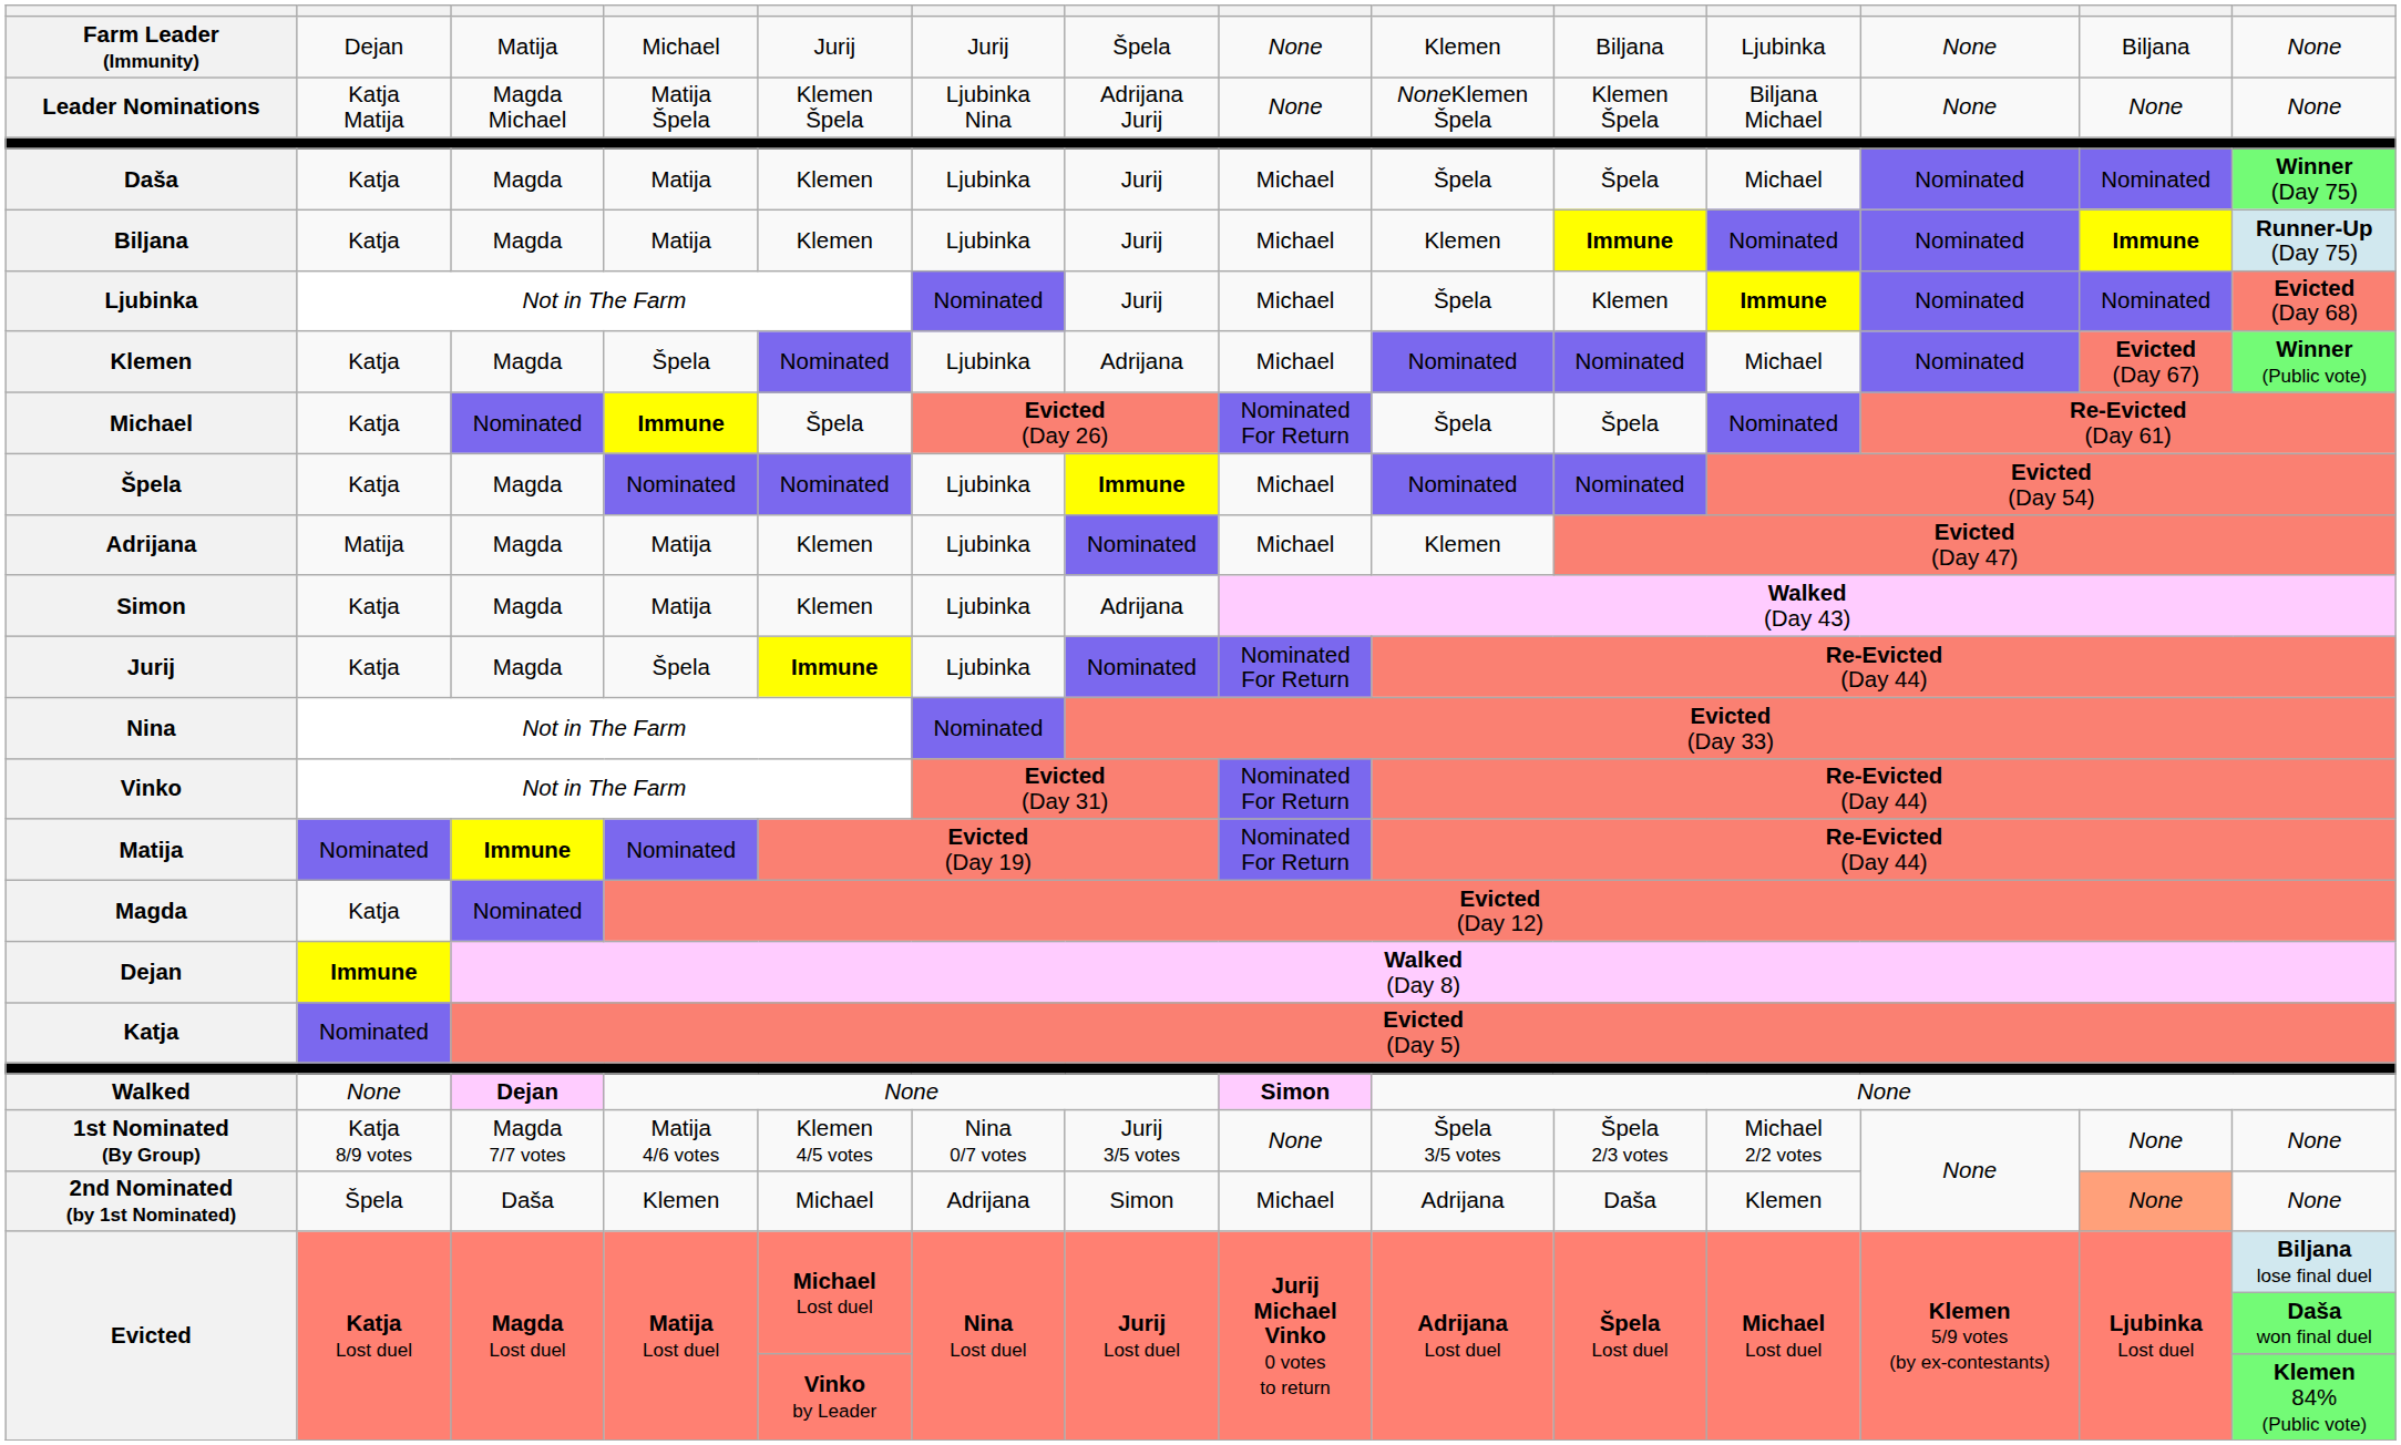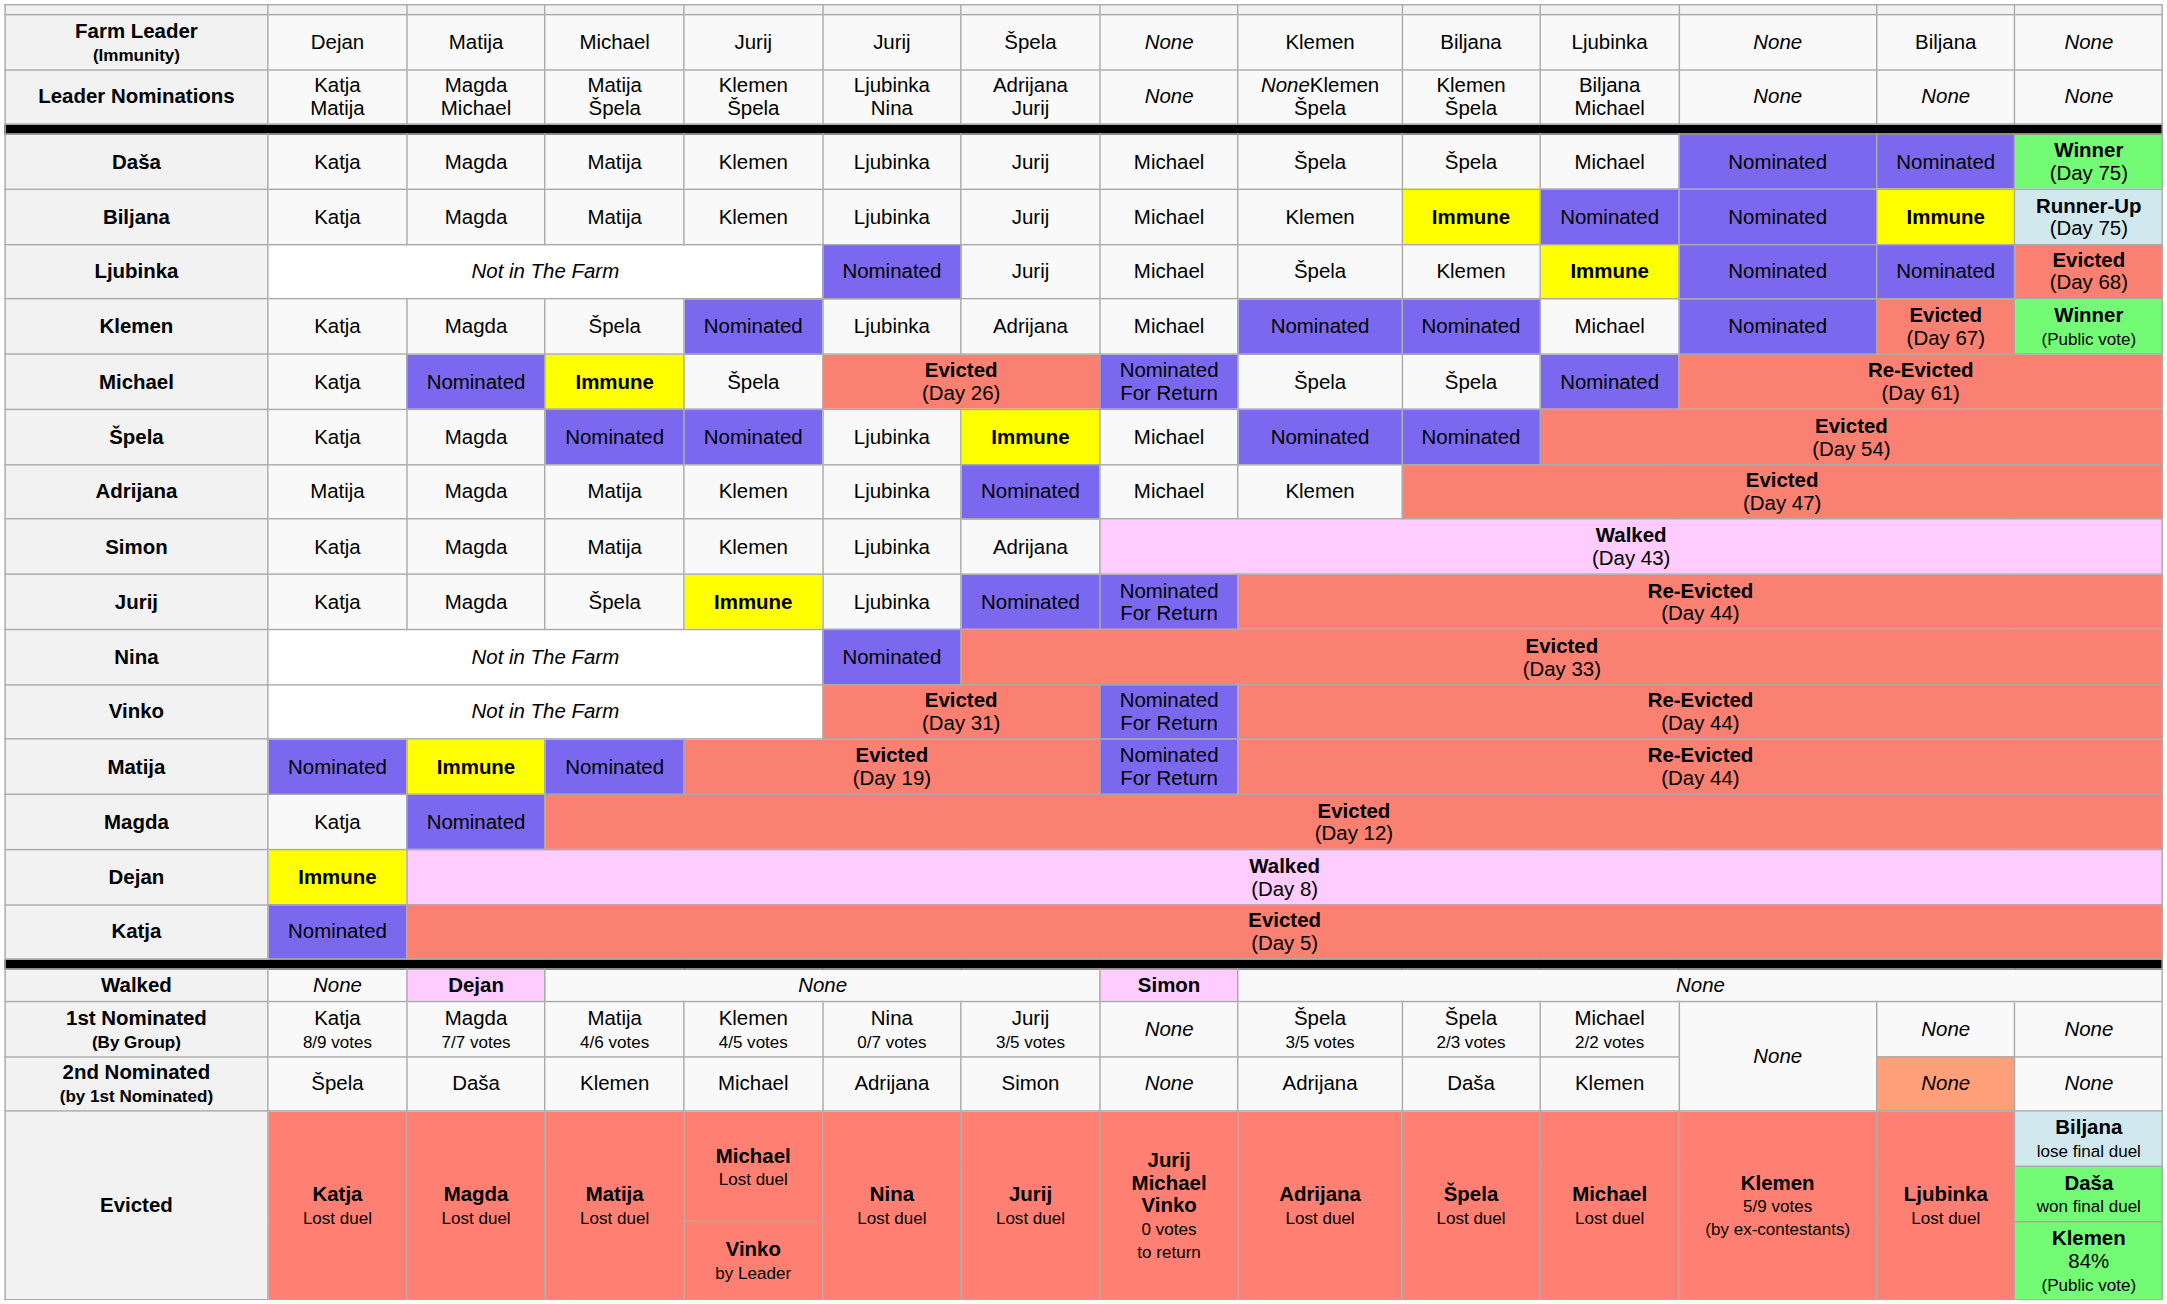 <table class="wikitable" style="font-size:90%; text-align:center; width: 96%; margin-left: auto; margin-right: auto;">
 <tr>
 <th></th>
 <th></th>
 <th></th>
 <th></th>
 <th></th>
 <th></th>
 <th></th>
 <th></th>
 <th></th>
 <th></th>
 <th></th>
 <th></th>
 <th></th>
 <th colspan=2></th>
 </tr>
 <tr>
 <th>Farm Leader<br><small>(Immunity)</small></th>
 <td>Dejan</td>
 <td>Matija</td>
 <td>Michael</td>
 <td>Jurij</td>
 <td>Jurij</td>
 <td>Špela</td>
 <td><em>None</em></td>
 <td>Klemen</td>
 <td>Biljana</td>
 <td>Ljubinka</td>
 <td><em>None</em></td>
 <td>Biljana</td>
 <td colspan=2><em>None</em></td>
 </tr>
 <tr>
 <th>Leader Nominations</th>
 <td>Katja<br>Matija</td>
 <td>Magda<br>Michael</td>
 <td>Matija<br>Špela</td>
 <td>Klemen<br>Špela</td>
 <td>Ljubinka<br>Nina</td>
 <td>Adrijana<br>Jurij</td>
 <td><em>None</em></td>
 <td><em>None</em>Klemen<br>Špela</td>
 <td>Klemen<br>Špela</td>
 <td>Biljana<br>Michael</td>
 <td><em>None</em></td>
 <td><em>None</em></td>
 <td colspan=2><em>None</em></td>
 </tr>
 <tr>
 <th style="background:#000000;" colspan="15"></th>
 </tr>
 <tr>
 <th>Daša</th>
 <td>Katja</td>
 <td>Magda</td>
 <td>Matija</td>
 <td>Klemen</td>
 <td>Ljubinka</td>
 <td>Jurij</td>
 <td>Michael</td>
 <td>Špela</td>
 <td>Špela</td>
 <td>Michael</td>
 <td style="background:#7b68ee;">Nominated</td>
 <td style="background:#7b68ee;">Nominated</td>
 <td style="background:#73FB76" colspan=2><strong>Winner</strong> <br> (Day 75)</td>
 </tr>
 <tr>
 <th>Biljana</th>
 <td>Katja</td>
 <td>Magda</td>
 <td>Matija</td>
 <td>Klemen</td>
 <td>Ljubinka</td>
 <td>Jurij</td>
 <td>Michael</td>
 <td>Klemen</td>
 <td style="background:yellow; text-align:center;"><strong>Immune</strong></td>
 <td style="background:#7b68ee;">Nominated</td>
 <td style="background:#7b68ee;">Nominated</td>
 <td style="background:yellow; text-align:center;"><strong>Immune</strong></td>
 <td style="background:#D1E8EF" colspan=2><strong>Runner-Up</strong> <br> (Day 75)</td>
 </tr>
 <tr>
 <th>Ljubinka</th>
 <td style="background:white; text-align:center;" colspan="4"><em>Not in The Farm</em></td>
 <td style="background:#7b68ee;">Nominated</td>
 <td>Jurij</td>
 <td>Michael</td>
 <td>Špela</td>
 <td>Klemen</td>
 <td style="background:yellow; text-align:center;"><strong>Immune</strong></td>
 <td style="background:#7b68ee;">Nominated</td>
 <td style="background:#7b68ee;">Nominated</td>
 <td style="background:salmon; text-align:center;" colspan=2><strong>Evicted</strong> <br> (Day 68)</td>
 </tr>
 <tr>
 <th>Klemen</th>
 <td>Katja</td>
 <td>Magda</td>
 <td>Špela</td>
 <td style="background:#7b68ee;">Nominated</td>
 <td>Ljubinka</td>
 <td>Adrijana</td>
 <td>Michael</td>
 <td style="background:#7b68ee;">Nominated</td>
 <td style="background:#7b68ee;">Nominated</td>
 <td>Michael</td>
 <td style="background:#7b68ee;">Nominated</td>
 <td style="background:salmon; text-align:center;" colspan=2><strong>Evicted</strong> <br> (Day 67)</td>
 <td style="background:#73FB76"><strong>Winner</strong><br><small>(Public vote)</small></td>
 </tr>
 <tr>
 <th>Michael</th>
 <td>Katja</td>
 <td style="background:#7b68ee;">Nominated</td>
 <td style="background:yellow; text-align:center;"><strong>Immune</strong></td>
 <td>Špela</td>
 <td style="background:salmon; text-align:center;" colspan=2><strong>Evicted</strong> <br> (Day 26)</td>
 <td style="background:#7b68ee;">Nominated<br>For Return</td>
 <td>Špela</td>
 <td>Špela</td>
 <td style="background:#7b68ee;">Nominated</td>
 <td style="background:salmon; text-align:center;" colspan=4><strong>Re-Evicted</strong> <br> (Day 61)</td>
 </tr>
 <tr>
 <th>Špela</th>
 <td>Katja</td>
 <td>Magda</td>
 <td style="background:#7b68ee;">Nominated</td>
 <td style="background:#7b68ee;">Nominated</td>
 <td>Ljubinka</td>
 <td style="background:yellow; text-align:center;"><strong>Immune</strong></td>
 <td>Michael</td>
 <td style="background:#7b68ee;">Nominated</td>
 <td style="background:#7b68ee;">Nominated</td>
 <td style="background:salmon; text-align:center;" colspan=5><strong>Evicted</strong> <br> (Day 54)</td>
 </tr>
 <tr>
 <th>Adrijana</th>
 <td>Matija</td>
 <td>Magda</td>
 <td>Matija</td>
 <td>Klemen</td>
 <td>Ljubinka</td>
 <td style="background:#7b68ee;">Nominated</td>
 <td>Michael</td>
 <td>Klemen</td>
 <td style="background:salmon; text-align:center;" colspan=6><strong>Evicted</strong> <br> (Day 47)</td>
 </tr>
 <tr>
 <th>Simon</th>
 <td>Katja</td>
 <td>Magda</td>
 <td>Matija</td>
 <td>Klemen</td>
 <td>Ljubinka</td>
 <td>Adrijana</td>
 <td style="background:#fcf; text-align:center;" colspan=8><strong>Walked</strong> <br> (Day 43)</td>
 </tr>
 <tr>
 <th>Jurij</th>
 <td>Katja</td>
 <td>Magda</td>
 <td>Špela</td>
 <td style="background:yellow; text-align:center;"><strong>Immune</strong></td>
 <td>Ljubinka</td>
 <td style="background:#7b68ee;">Nominated</td>
 <td style="background:#7b68ee;">Nominated<br>For Return</td>
 <td style="background:salmon; text-align:center;" colspan="7"><strong>Re-Evicted</strong> <br> (Day 44)</td>
 </tr>
 <tr>
 <th>Nina</th>
 <td style="background:white; text-align:center;" colspan="4"><em>Not in The Farm</em></td>
 <td style="background:#7b68ee;">Nominated</td>
 <td style="background:salmon; text-align:center;" colspan="9"><strong>Evicted</strong> <br> (Day 33)</td>
 </tr>
 <tr>
 <th>Vinko</th>
 <td style="background:white; text-align:center;" colspan="4"><em>Not in The Farm</em></td>
 <td style="background:salmon; text-align:center;" colspan="2"><strong>Evicted</strong><br> (Day 31)</td>
 <td style="background:#7b68ee;">Nominated<br>For Return</td>
 <td style="background:salmon; text-align:center;" colspan="7"><strong>Re-Evicted</strong><br> (Day 44)</td>
 </tr>
 <tr>
 <th>Matija</th>
 <td style="background:#7b68ee;">Nominated</td>
 <td style="background:yellow; text-align:center;"><strong>Immune</strong></td>
 <td style="background:#7b68ee;">Nominated</td>
 <td style="background:salmon; text-align:center;" colspan="3"><strong>Evicted</strong> <br> (Day 19)</td>
 <td style="background:#7b68ee;">Nominated<br>For Return</td>
 <td style="background:salmon; text-align:center;" colspan="7"><strong>Re-Evicted</strong> <br> (Day 44)</td>
 </tr>
 <tr>
 <th>Magda</th>
 <td>Katja</td>
 <td style="background:#7b68ee;">Nominated</td>
 <td style="background:salmon; text-align:center;" colspan="12"><strong>Evicted</strong> <br> (Day 12)</td>
 </tr>
 <tr>
 <th>Dejan</th>
 <td style="background:yellow; text-align:center;"><strong>Immune</strong></td>
 <td style="background:#fcf; text-align:center;" colspan="13"><strong>Walked</strong> <br> (Day 8)</td>
 </tr>
 <tr>
 <th>Katja</th>
 <td style="background:#7b68ee;">Nominated</td>
 <td style="background:salmon; text-align:center;" colspan="13"><strong>Evicted</strong> <br> (Day 5)</td>
 </tr>
 <tr>
 <th style="background:#000000;" colspan="15"></th>
 </tr>
 <tr>
 <th>Walked</th>
 <td colspan="1"><em>None</em></td>
 <td style="background:#fcf;"><strong>Dejan</strong></td>
 <td colspan="4"><em>None</em></td>
 <td style="background:#fcf;"><strong>Simon</strong></td>
 <td colspan="7"><em>None</em></td>
 </tr>
 <tr>
 <th>1st Nominated<br><small>(By Group)</small></th>
 <td>Katja<br><small>8/9 votes</small></td>
 <td>Magda<br><small>7/7 votes</small></td>
 <td>Matija<br><small>4/6 votes</small></td>
 <td>Klemen<br><small>4/5 votes</small></td>
 <td>Nina<br><small>0/7 votes</small></td>
 <td>Jurij<br><small>3/5 votes</small></td>
 <td><em>None</em></td>
 <td>Špela<br><small>3/5 votes</small></td>
 <td>Špela<br><small>2/3 votes</small></td>
 <td>Michael<br><small>2/2 votes</small></td>
 <td rowspan="2"><em>None</em></td>
 <td><em>None</em></td>
 <td colspan=2><em>None</em></td>
 </tr>
 <tr>
 <th>2nd Nominated<br><small>(by 1st Nominated)</small></th>
 <td>Špela</td>
 <td>Daša</td>
 <td>Klemen</td>
 <td>Michael</td>
 <td>Adrijana</td>
 <td>Simon</td>
-<td>Michael</td>
+<td><em>None</em></td>
 <td>Adrijana</td>
 <td>Daša</td>
 <td>Klemen</td>
 <td style="background: lightsalmon;"><em>None</em></td>
 <td colspan=2><em>None</em></td>
 </tr>
 <tr>
 <th rowspan="4">Evicted</th>
 <td rowspan="4" style="background:#FF8072"><strong>Katja</strong><br><small>Lost duel</small></td>
 <td rowspan="4" style="background:#FF8072"><strong>Magda</strong><br><small>Lost duel</small></td>
 <td rowspan="4" style="background:#FF8072"><strong>Matija</strong><br><small>Lost duel</small></td>
 <td rowspan="2" style="background:#FF8072"><strong>Michael</strong><br><small>Lost duel</small></td>
 <td rowspan="4" style="background:#FF8072"><strong>Nina</strong><br><small>Lost duel</small></td>
 <td rowspan="4" style="background:#FF8072"><strong>Jurij</strong><br><small>Lost duel</small></td>
 <td rowspan="4" style="background:#FF8072"><strong>Jurij<br>Michael<br>Vinko</strong><br><small>0 votes<br>to return</small></td>
 <td rowspan="4" style="background:#FF8072"><strong>Adrijana</strong><br><small>Lost duel</small></td>
 <td rowspan="4" style="background:#FF8072"><strong>Špela</strong><br><small>Lost duel</small></td>
 <td rowspan="4" style="background:#FF8072"><strong>Michael</strong><br><small>Lost duel</small></td>
 <td rowspan="4" style="background:#FF8072"><strong>Klemen</strong><br><small>5/9 votes<br>(by ex-contestants)</small></td>
 <td rowspan="4" style="background:#FF8072"><strong>Ljubinka</strong><br><small>Lost duel</small></td>
 <td style="background:#D1E8EF" colspan="2"><strong>Biljana</strong><br><small>lose final duel</small></td>
 </tr>
 <tr>
 <td style="background:#73FB76" colspan="2"><strong>Daša</strong><br><small>won final duel</small></td>
 </tr>
 <tr>
 <td rowspan="2" style="background:#FF8072"><strong>Vinko</strong><br><small>by Leader</small></td>
 </tr>
 <tr>
 <td style="background:#73FB76" colspan="2"><strong>Klemen</strong><br>84%<br><small>(Public vote)</small></td>
 </tr>
 <tr>
 </tr>
 </table>
